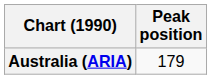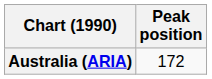 <table class="wikitable plainrowheaders" style="text-align:center">
 <tr>
 <th scope="col">Chart (1990)</th>
 <th scope="col">Peak<br>position</th>
 </tr>
 <tr>
 <th scope="row">Australia (<a href='#'>ARIA</a>)</th>
-<td>179</td>
+<td>172</td>
 </tr>
 </table>
